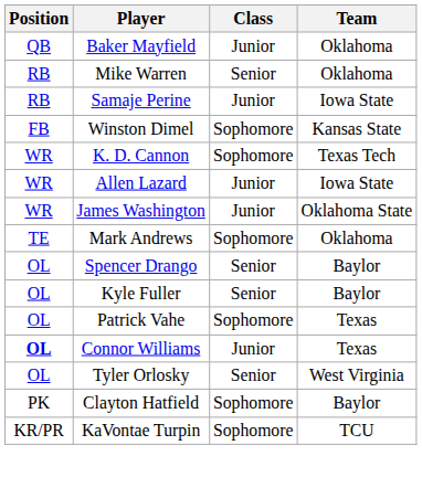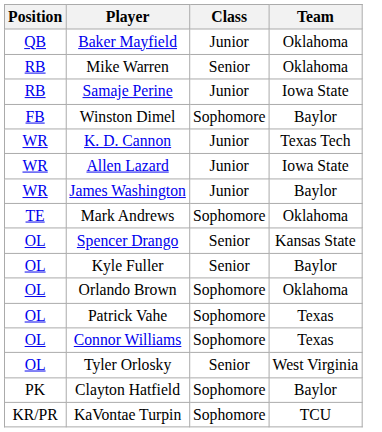 <table class="wikitable sortable" border="1">
 <tr>
 <th>Position</th>
 <th>Player</th>
 <th>Class</th>
 <th>Team</th>
 </tr>
 <tr>
 <td style="text-align:center; background:white"><a href='#'>QB</a></td>
 <td style="text-align:center; background:white"><a href='#'>Baker Mayfield</a></td>
 <td style="text-align:center; background:white">Junior</td>
 <td style="text-align:center; background:white">Oklahoma</td>
 </tr>
 <tr>
 <td style="text-align:center; background:white"><a href='#'>RB</a></td>
 <td style="text-align:center; background:white">Mike Warren</td>
 <td style="text-align:center; background:white">Senior</td>
 <td style="text-align:center; background:white">Oklahoma</td>
 </tr>
 <tr>
 <td style="text-align:center; background:white"><a href='#'>RB</a></td>
 <td style="text-align:center; background:white"><a href='#'>Samaje Perine</a></td>
 <td style="text-align:center; background:white">Junior</td>
 <td style="text-align:center; background:white">Iowa State</td>
 </tr>
 <tr>
 <td style="text-align:center; background:white"><a href='#'>FB</a></td>
 <td style="text-align:center; background:white">Winston Dimel</td>
 <td style="text-align:center; background:white">Sophomore</td>
-<td style="text-align:center; background:white">Kansas State</td>
+<td style="text-align:center; background:white">Baylor</td>
 </tr>
 <tr>
 <td style="text-align:center; background:white"><a href='#'>WR</a></td>
 <td style="text-align:center; background:white"><a href='#'>K. D. Cannon</a></td>
-<td style="text-align:center; background:white">Sophomore</td>
+<td style="text-align:center; background:white">Junior</td>
 <td style="text-align:center; background:white">Texas Tech</td>
 </tr>
 <tr>
 <td style="text-align:center; background:white"><a href='#'>WR</a></td>
 <td style="text-align:center; background:white"><a href='#'>Allen Lazard</a></td>
 <td style="text-align:center; background:white">Junior</td>
 <td style="text-align:center; background:white">Iowa State</td>
 </tr>
 <tr>
 <td style="text-align:center; background:white"><a href='#'>WR</a></td>
 <td style="text-align:center; background:white"><a href='#'>James Washington</a></td>
 <td style="text-align:center; background:white">Junior</td>
-<td style="text-align:center; background:white">Oklahoma State</td>
+<td style="text-align:center; background:white">Baylor</td>
 </tr>
 <tr>
 <td style="text-align:center; background:white"><a href='#'>TE</a></td>
 <td style="text-align:center; background:white">Mark Andrews</td>
 <td style="text-align:center; background:white">Sophomore</td>
 <td style="text-align:center; background:white">Oklahoma</td>
 </tr>
 <tr>
 <td style="text-align:center; background:white"><a href='#'>OL</a></td>
 <td style="text-align:center; background:white"><a href='#'>Spencer Drango</a></td>
 <td style="text-align:center; background:white">Senior</td>
-<td style="text-align:center; background:white">Baylor</td>
+<td style="text-align:center; background:white">Kansas State</td>
 </tr>
 <tr>
 <td style="text-align:center; background:white"><a href='#'>OL</a></td>
 <td style="text-align:center; background:white">Kyle Fuller</td>
 <td style="text-align:center; background:white">Senior</td>
 <td style="text-align:center; background:white">Baylor</td>
 </tr>
 <tr>
 <td style="text-align:center; background:white"><a href='#'>OL</a></td>
+<td style="text-align:center; background:white">Orlando Brown</td>
+<td style="text-align:center; background:white">Sophomore</td>
+<td style="text-align:center; background:white">Oklahoma</td>
+</tr>
+<tr>
+<td style="text-align:center; background:white"><a href='#'>OL</a></td>
 <td style="text-align:center; background:white">Patrick Vahe</td>
 <td style="text-align:center; background:white">Sophomore</td>
 <td style="text-align:center; background:white">Texas</td>
 </tr>
 <tr>
-<td style="text-align:center; background:white"><strong><a href='#'>OL</a></strong></td>
+<td style="text-align:center; background:white"><a href='#'>OL</a></td>
 <td style="text-align:center; background:white"><a href='#'>Connor Williams</a></td>
-<td style="text-align:center; background:white">Junior</td>
+<td style="text-align:center; background:white">Sophomore</td>
 <td style="text-align:center; background:white">Texas</td>
 </tr>
 <tr>
 <td style="text-align:center; background:white"><a href='#'>OL</a></td>
 <td style="text-align:center; background:white">Tyler Orlosky</td>
 <td style="text-align:center; background:white">Senior</td>
 <td style="text-align:center; background:white">West Virginia</td>
 </tr>
 <tr>
 <td style="text-align:center; background:white">PK</td>
 <td style="text-align:center; background:white">Clayton Hatfield</td>
 <td style="text-align:center; background:white">Sophomore</td>
 <td style="text-align:center; background:white">Baylor</td>
 </tr>
 <tr>
 <td style="text-align:center; background:white">KR/PR</td>
 <td style="text-align:center; background:white">KaVontae Turpin</td>
 <td style="text-align:center; background:white">Sophomore</td>
 <td style="text-align:center; background:white">TCU</td>
 </tr>
 </table>
